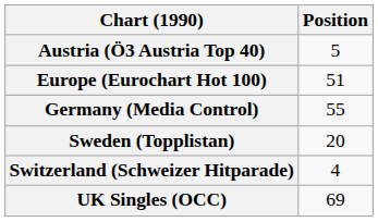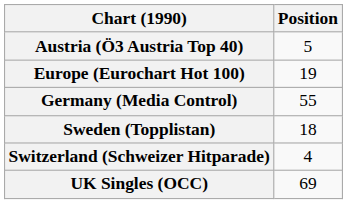 <table class="wikitable sortable plainrowheaders" style="text-align:center">
 <tr>
 <th>Chart (1990)</th>
 <th>Position</th>
 </tr>
 <tr>
 <th scope="row">Austria (Ö3 Austria Top 40)</th>
 <td>5</td>
 </tr>
 <tr>
 <th scope="row">Europe (Eurochart Hot 100)</th>
-<td>51</td>
+<td>19</td>
 </tr>
 <tr>
 <th scope="row">Germany (Media Control)</th>
 <td>55</td>
 </tr>
 <tr>
 <th scope="row">Sweden (Topplistan)</th>
-<td>20</td>
+<td>18</td>
 </tr>
 <tr>
 <th scope="row">Switzerland (Schweizer Hitparade)</th>
 <td>4</td>
 </tr>
 <tr>
 <th scope="row">UK Singles (OCC)</th>
 <td>69</td>
 </tr>
 </table>
